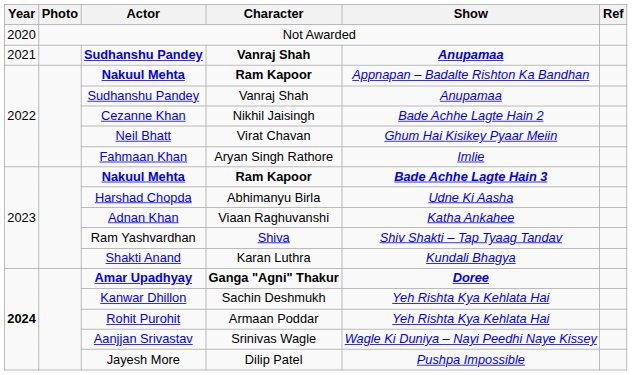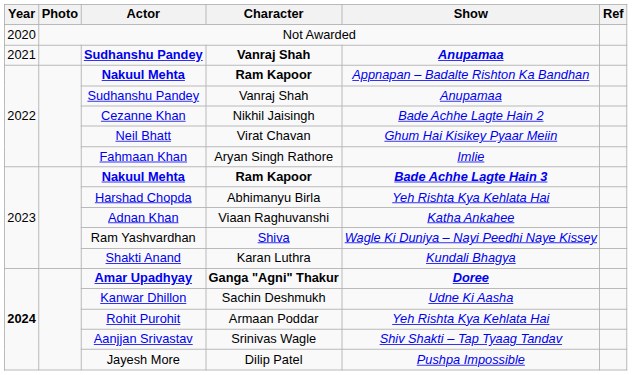 <table class="wikitable sortable" style="text-align:center;">
 <tr>
 <th>Year</th>
 <th>Photo</th>
 <th>Actor</th>
 <th>Character</th>
 <th>Show</th>
 <th>Ref</th>
 </tr>
 <tr>
 <td>2020</td>
 <td colspan=4>Not Awarded</td>
 </tr>
 <tr>
 <td>2021</td>
 <td style="text-align:center"></td>
 <td><strong><a href='#'>Sudhanshu Pandey</a></strong></td>
 <td><strong>Vanraj Shah</strong></td>
 <td><strong><em><a href='#'>Anupamaa</a></em></strong></td>
 <td></td>
 </tr>
 <tr>
 <td rowspan="5">2022</td>
 <td rowspan=5 style="text-align:center"></td>
 <td><strong><a href='#'>Nakuul Mehta</a></strong></td>
 <td><strong>Ram Kapoor</strong></td>
 <td><em><a href='#'>Appnapan – Badalte Rishton Ka Bandhan</a></em></td>
 <td></td>
 </tr>
 <tr>
 <td><a href='#'>Sudhanshu Pandey</a></td>
 <td>Vanraj Shah</td>
 <td><em><a href='#'>Anupamaa</a></em></td>
 <td></td>
 </tr>
 <tr>
 <td><a href='#'>Cezanne Khan</a></td>
 <td>Nikhil Jaisingh</td>
 <td><em><a href='#'>Bade Achhe Lagte Hain 2</a></em></td>
 <td></td>
 </tr>
 <tr>
 <td><a href='#'>Neil Bhatt</a></td>
 <td>Virat Chavan</td>
 <td><em><a href='#'>Ghum Hai Kisikey Pyaar Meiin</a></em></td>
 <td></td>
 </tr>
 <tr>
 <td><a href='#'>Fahmaan Khan</a></td>
 <td>Aryan Singh Rathore</td>
 <td><em><a href='#'>Imlie</a></em></td>
 <td></td>
 </tr>
 <tr>
 <td rowspan=5>2023</td>
 <td rowspan=5 style="text-align:center"></td>
 <td><strong><a href='#'>Nakuul Mehta</a></strong></td>
 <td><strong>Ram Kapoor</strong></td>
 <td><strong><em><a href='#'>Bade Achhe Lagte Hain 3</a></em></strong></td>
 <td></td>
 </tr>
 <tr>
 <td><a href='#'>Harshad Chopda</a></td>
 <td>Abhimanyu Birla</td>
-<td><em><a href='#'>Udne Ki Aasha</a></em></td>
+<td><em><a href='#'>Yeh Rishta Kya Kehlata Hai</a></em></td>
 <td></td>
 </tr>
 <tr>
 <td><a href='#'>Adnan Khan</a></td>
 <td>Viaan Raghuvanshi</td>
 <td><em><a href='#'>Katha Ankahee</a></em></td>
 <td></td>
 </tr>
 <tr>
 <td>Ram Yashvardhan</td>
 <td><a href='#'>Shiva</a></td>
-<td><em><a href='#'>Shiv Shakti – Tap Tyaag Tandav</a></em></td>
+<td><em><a href='#'>Wagle Ki Duniya – Nayi Peedhi Naye Kissey</a></em></td>
 <td></td>
 </tr>
 <tr>
 <td><a href='#'>Shakti Anand</a></td>
 <td>Karan Luthra</td>
 <td><em><a href='#'>Kundali Bhagya</a></em></td>
 <td></td>
 </tr>
 <tr>
 <td rowspan=5><strong>2024</strong></td>
 <td rowspan=5 style="text-align:center"></td>
 <td><strong><a href='#'>Amar Upadhyay</a></strong></td>
 <td><strong>Ganga "Agni" Thakur</strong></td>
 <td><strong><em><a href='#'>Doree</a></em></strong></td>
 <td></td>
 </tr>
 <tr>
 <td><a href='#'>Kanwar Dhillon</a></td>
 <td>Sachin Deshmukh</td>
-<td><em><a href='#'>Yeh Rishta Kya Kehlata Hai</a></em></td>
+<td><em><a href='#'>Udne Ki Aasha</a></em></td>
 <td></td>
 </tr>
 <tr>
 <td><a href='#'>Rohit Purohit</a></td>
 <td>Armaan Poddar</td>
 <td><em><a href='#'>Yeh Rishta Kya Kehlata Hai</a></em></td>
 <td></td>
 </tr>
 <tr>
 <td><a href='#'>Aanjjan Srivastav</a></td>
 <td>Srinivas Wagle</td>
-<td><em><a href='#'>Wagle Ki Duniya – Nayi Peedhi Naye Kissey</a></em></td>
+<td><em><a href='#'>Shiv Shakti – Tap Tyaag Tandav</a></em></td>
 <td></td>
 </tr>
 <tr>
 <td>Jayesh More</td>
 <td>Dilip Patel</td>
 <td><em><a href='#'>Pushpa Impossible</a></em></td>
 <td></td>
 </tr>
 </table>
